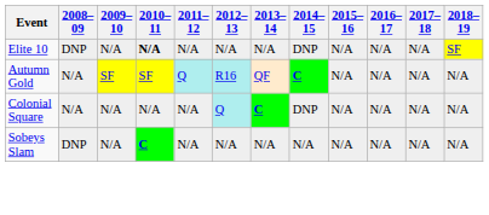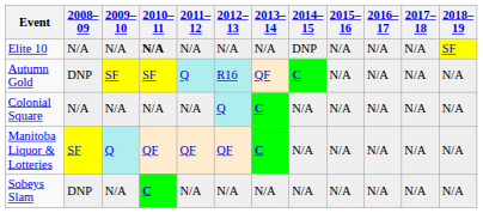 <table class="wikitable">
 <tr>
 <th>Event</th>
 <th><a href='#'>2008–09</a></th>
 <th><a href='#'>2009–10</a></th>
 <th><a href='#'>2010–11</a></th>
 <th><a href='#'>2011–12</a></th>
 <th><a href='#'>2012–13</a></th>
 <th><a href='#'>2013–14</a></th>
 <th><a href='#'>2014–15</a></th>
 <th><a href='#'>2015–16</a></th>
 <th><a href='#'>2016–17</a></th>
 <th><a href='#'>2017–18</a></th>
 <th><a href='#'>2018–19</a></th>
 </tr>
 <tr>
 <td><a href='#'>Elite 10</a></td>
-<td style="background:#EFEFEF;">DNP</td>
+<td style="background:#EFEFEF;">N/A</td>
 <td style="background:#EFEFEF;">N/A</td>
 <td style="background:#EFEFEF;"><strong>N/A</strong></td>
 <td style="background:#EFEFEF;">N/A</td>
 <td style="background:#EFEFEF;">N/A</td>
 <td style="background:#EFEFEF;">N/A</td>
 <td style="background:#EFEFEF;">DNP</td>
 <td style="background:#EFEFEF;">N/A</td>
 <td style="background:#EFEFEF;">N/A</td>
 <td style="background:#EFEFEF;">N/A</td>
 <td style="background:yellow;"><a href='#'>SF</a></td>
 </tr>
 <tr>
 <td><a href='#'>Autumn Gold</a></td>
-<td style="background:#EFEFEF;">N/A</td>
+<td style="background:#EFEFEF;">DNP</td>
 <td style="background:yellow;"><a href='#'>SF</a></td>
 <td style="background:yellow;"><a href='#'>SF</a></td>
 <td style="background:#afeeee;"><a href='#'>Q</a></td>
 <td style="background:#afeeee;"><a href='#'>R16</a></td>
 <td style="background:#ffebcd;"><a href='#'>QF</a></td>
 <td style="background:#0f0;"><strong><a href='#'>C</a></strong></td>
 <td style="background:#EFEFEF;">N/A</td>
 <td style="background:#EFEFEF;">N/A</td>
 <td style="background:#EFEFEF;">N/A</td>
 <td style="background:#EFEFEF;">N/A</td>
 </tr>
 <tr>
 <td><a href='#'>Colonial Square</a></td>
 <td style="background:#EFEFEF;">N/A</td>
 <td style="background:#EFEFEF;">N/A</td>
 <td style="background:#EFEFEF;">N/A</td>
 <td style="background:#EFEFEF;">N/A</td>
 <td style="background:#afeeee;"><a href='#'>Q</a></td>
 <td style="background:#0f0;"><strong><a href='#'>C</a></strong></td>
-<td style="background:#EFEFEF;">DNP</td>
+<td style="background:#EFEFEF;">N/A</td>
+<td style="background:#EFEFEF;">N/A</td>
+<td style="background:#EFEFEF;">N/A</td>
+<td style="background:#EFEFEF;">N/A</td>
+<td style="background:#EFEFEF;">N/A</td>
+</tr>
+<tr>
+<td><a href='#'>Manitoba Liquor & Lotteries</a></td>
+<td style="background:yellow;"><a href='#'>SF</a></td>
+<td style="background:#afeeee;"><a href='#'>Q</a></td>
+<td style="background:#ffebcd;"><a href='#'>QF</a></td>
+<td style="background:#ffebcd;"><a href='#'>QF</a></td>
+<td style="background:#ffebcd;"><a href='#'>QF</a></td>
+<td style="background:#0f0;"><strong><a href='#'>C</a></strong></td>
+<td style="background:#EFEFEF;">N/A</td>
 <td style="background:#EFEFEF;">N/A</td>
 <td style="background:#EFEFEF;">N/A</td>
 <td style="background:#EFEFEF;">N/A</td>
 <td style="background:#EFEFEF;">N/A</td>
 </tr>
 <tr>
 <td><a href='#'>Sobeys Slam</a></td>
 <td style="background:#EFEFEF;">DNP</td>
 <td style="background:#EFEFEF;">N/A</td>
 <td style="background:#0f0;"><strong><a href='#'>C</a></strong></td>
 <td style="background:#EFEFEF;">N/A</td>
 <td style="background:#EFEFEF;">N/A</td>
 <td style="background:#EFEFEF;">N/A</td>
 <td style="background:#EFEFEF;">N/A</td>
 <td style="background:#EFEFEF;">N/A</td>
 <td style="background:#EFEFEF;">N/A</td>
 <td style="background:#EFEFEF;">N/A</td>
 <td style="background:#EFEFEF;">N/A</td>
 </tr>
 </table>
